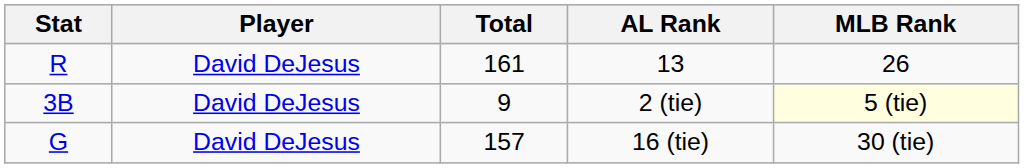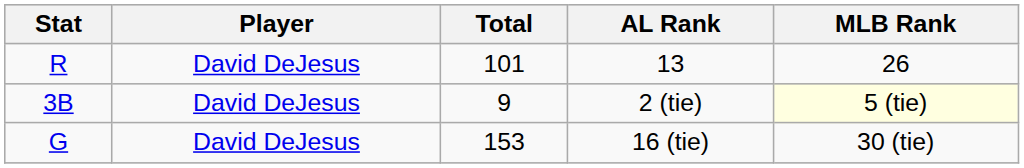 <table class="wikitable" width="33%">
 <tr align="center"  bgcolor="#dddddd">
 <th>Stat</th>
 <th>Player</th>
 <th>Total</th>
 <th>AL Rank</th>
 <th>MLB Rank</th>
 </tr>
 <tr align=center>
 <td><a href='#'>R</a></td>
 <td><a href='#'>David DeJesus</a></td>
-<td>161</td>
+<td>101</td>
 <td>13</td>
 <td>26</td>
 </tr>
 <tr align=center>
 <td><a href='#'>3B</a></td>
 <td><a href='#'>David DeJesus</a></td>
 <td>9</td>
 <td>2 (tie)</td>
 <td style="background: lightyellow;">5 (tie)</td>
 </tr>
 <tr align=center>
 <td><a href='#'>G</a></td>
 <td><a href='#'>David DeJesus</a></td>
-<td>157</td>
+<td>153</td>
 <td>16 (tie)</td>
 <td>30 (tie)<br></td>
 </tr>
 </table>
